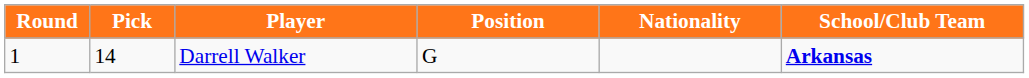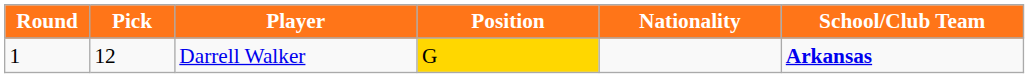 <table class="wikitable sortable sortable">
 <tr>
 <th style="background:#FF7518;color:#FFFFFF;" width="7%">Round</th>
 <th style="background:#FF7518;color:#FFFFFF;" width="7%">Pick</th>
 <th style="background:#FF7518;color:#FFFFFF;" width="20%">Player</th>
 <th style="background:#FF7518;color:#FFFFFF;" width="15%">Position</th>
 <th style="background:#FF7518;color:#FFFFFF;" width="15%">Nationality</th>
 <th style="background:#FF7518;color:#FFFFFF;" width="20%">School/Club Team</th>
 </tr>
 <tr>
 <td>1</td>
-<td>14</td>
+<td>12</td>
 <td><a href='#'>Darrell Walker</a></td>
-<td>G</td>
+<td style="background: gold;">G</td>
 <td></td>
 <td><strong><a href='#'>Arkansas</a></strong></td>
 </tr>
 </table>
